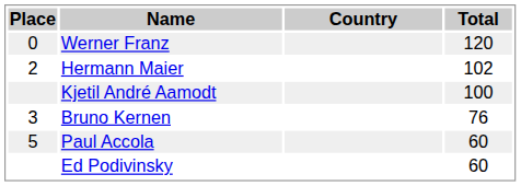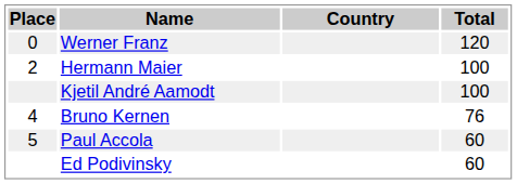 <table border="0" style="border: 1px solid #999; background-color:#FFFFFF; text-align:center; font-size:86%; line-height:15px;">
 <tr align="center" bgcolor="#CCCCCC">
 <th width=35>Place</th>
 <th width=170>Name</th>
 <th width=120>Country</th>
 <th width=50>Total</th>
 </tr>
 <tr bgcolor="#EFEFEF">
 <td>0</td>
 <td align="left"><a href='#'>Werner Franz</a></td>
 <td align="left"></td>
 <td>120</td>
 </tr>
 <tr>
 <td>2</td>
 <td align="left"><a href='#'>Hermann Maier</a></td>
 <td align="left"></td>
-<td>102</td>
+<td>100</td>
 </tr>
 <tr bgcolor="#EFEFEF">
 <td></td>
 <td align="left"><a href='#'>Kjetil André Aamodt</a></td>
 <td align="left"></td>
 <td>100</td>
 </tr>
 <tr>
-<td>3</td>
+<td>4</td>
 <td align="left"><a href='#'>Bruno Kernen</a></td>
 <td align="left"> </td>
 <td>76</td>
 </tr>
 <tr bgcolor="#EFEFEF">
 <td>5</td>
 <td align="left"><a href='#'>Paul Accola</a></td>
 <td align="left"> </td>
 <td>60</td>
 </tr>
 <tr>
 <td></td>
 <td align="left"><a href='#'>Ed Podivinsky</a></td>
 <td align="left"></td>
 <td>60</td>
 </tr>
 </table>
